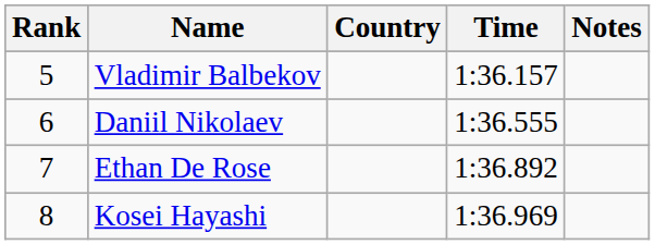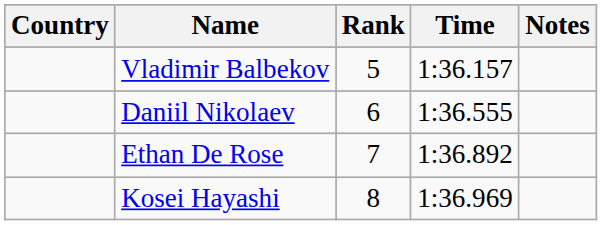 <table class="wikitable sortable" style="text-align:center">
 <tr>
+<th>Country</th>
+<th>Name</th>
 <th>Rank</th>
-<th>Name</th>
-<th>Country</th>
 <th>Time</th>
 <th>Notes</th>
 </tr>
 <tr>
+<td align=left></td>
+<td align=left><a href='#'>Vladimir Balbekov</a></td>
 <td>5</td>
-<td align=left><a href='#'>Vladimir Balbekov</a></td>
-<td align=left></td>
 <td>1:36.157</td>
 <td></td>
 </tr>
 <tr>
+<td align=left></td>
+<td align=left><a href='#'>Daniil Nikolaev</a></td>
 <td>6</td>
-<td align=left><a href='#'>Daniil Nikolaev</a></td>
-<td align=left></td>
 <td>1:36.555</td>
 <td></td>
 </tr>
 <tr>
+<td align=left></td>
+<td align=left><a href='#'>Ethan De Rose</a></td>
 <td>7</td>
-<td align=left><a href='#'>Ethan De Rose</a></td>
-<td align=left></td>
 <td>1:36.892</td>
 <td></td>
 </tr>
 <tr>
+<td align=left></td>
+<td align=left><a href='#'>Kosei Hayashi</a></td>
 <td>8</td>
-<td align=left><a href='#'>Kosei Hayashi</a></td>
-<td align=left></td>
 <td>1:36.969</td>
 <td></td>
 </tr>
 </table>
